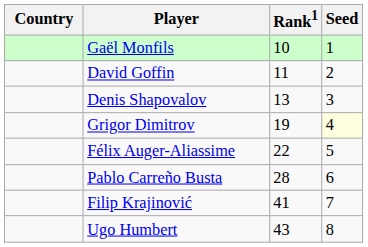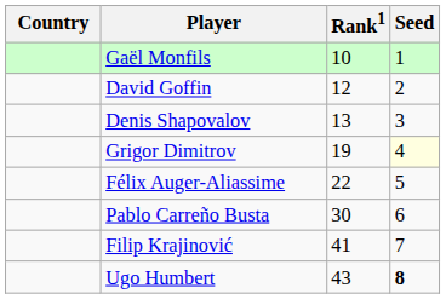 <table class="sortable wikitable">
 <tr>
 <th width="70">Country</th>
 <th width="175">Player</th>
 <th>Rank<sup>1</sup></th>
 <th>Seed</th>
 </tr>
 <tr style="background:#cfc;">
 <td></td>
 <td><a href='#'>Gaël Monfils</a></td>
 <td>10</td>
 <td>1</td>
 </tr>
 <tr>
 <td></td>
 <td><a href='#'>David Goffin</a></td>
-<td>11</td>
+<td>12</td>
 <td>2</td>
 </tr>
 <tr>
 <td></td>
 <td><a href='#'>Denis Shapovalov</a></td>
 <td>13</td>
 <td>3</td>
 </tr>
 <tr>
 <td></td>
 <td><a href='#'>Grigor Dimitrov</a></td>
 <td>19</td>
 <td style="background: lightyellow;">4</td>
 </tr>
 <tr>
 <td></td>
 <td><a href='#'>Félix Auger-Aliassime</a></td>
 <td>22</td>
 <td>5</td>
 </tr>
 <tr>
 <td></td>
 <td><a href='#'>Pablo Carreño Busta</a></td>
-<td>28</td>
+<td>30</td>
 <td>6</td>
 </tr>
 <tr>
 <td></td>
 <td><a href='#'>Filip Krajinović</a></td>
 <td>41</td>
 <td>7</td>
 </tr>
 <tr>
 <td></td>
 <td><a href='#'>Ugo Humbert</a></td>
 <td>43</td>
-<td>8</td>
+<td><strong>8</strong></td>
 </tr>
 </table>
